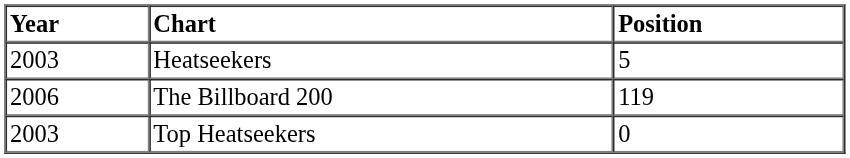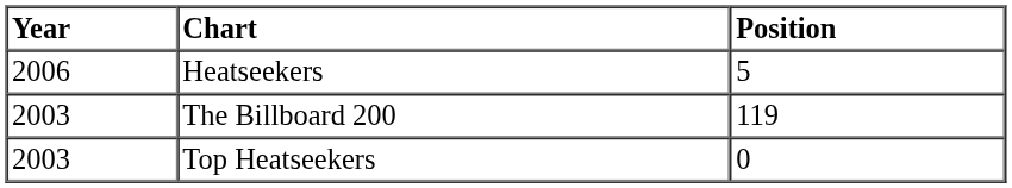 <table border=1 cellspacing=0 cellpadding=2 width="550px">
 <tr>
 <th align="left">Year</th>
 <th align="left">Chart</th>
 <th align="left">Position</th>
 </tr>
 <tr>
-<td align="left">2003</td>
+<td align="left">2006</td>
 <td align="left">Heatseekers</td>
 <td align="left">5</td>
 </tr>
 <tr>
-<td align="left">2006</td>
+<td align="left">2003</td>
 <td align="left">The Billboard 200</td>
 <td align="left">119</td>
 </tr>
 <tr>
 <td align="left">2003</td>
 <td align="left">Top Heatseekers</td>
 <td align="left">0</td>
 </tr>
 <tr>
 </tr>
 </table>
